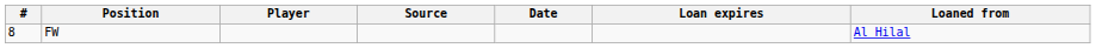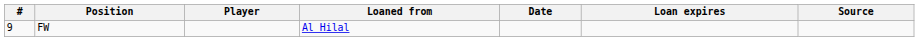 <table class="wikitable sortable" style="width:90%; text-align:center; font-size:95%; text-align:left">
 <tr>
 <th>#</th>
 <th>Position</th>
 <th>Player</th>
-<th>Source</th>
+<th>Loaned from</th>
 <th>Date</th>
 <th>Loan expires</th>
-<th>Loaned from</th>
+<th>Source</th>
 </tr>
 <tr>
-<td>8</td>
+<td>9</td>
 <td>FW</td>
+<td></td>
+<td> <a href='#'>Al Hilal</a></td>
 <td></td>
 <td></td>
 <td></td>
-<td></td>
-<td> <a href='#'>Al Hilal</a></td>
 </tr>
 </table>
